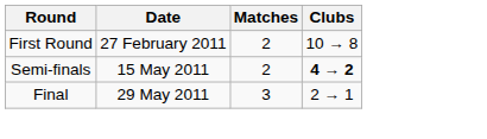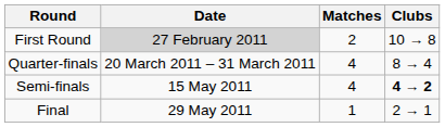 <table class="wikitable">
 <tr>
 <th>Round</th>
 <th>Date</th>
 <th>Matches</th>
 <th>Clubs</th>
 </tr>
 <tr align=center>
 <td>First Round</td>
-<td>27 February 2011</td>
+<td style="background: lightgrey;">27 February 2011</td>
 <td>2</td>
 <td>10 → 8</td>
 </tr>
 <tr align=center>
+<td>Quarter-finals</td>
+<td>20 March 2011 – 31 March 2011</td>
+<td>4</td>
+<td>8 → 4</td>
+</tr>
+<tr align=center>
 <td>Semi-finals</td>
 <td>15 May 2011</td>
-<td>2</td>
+<td>4</td>
 <td><strong>4 → 2</strong></td>
 </tr>
 <tr align=center>
 <td>Final</td>
 <td>29 May 2011</td>
-<td>3</td>
+<td>1</td>
 <td>2 → 1</td>
 </tr>
 </table>
